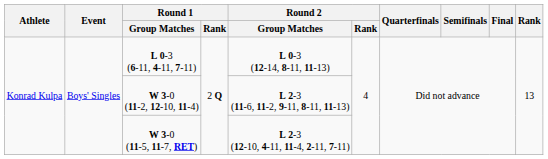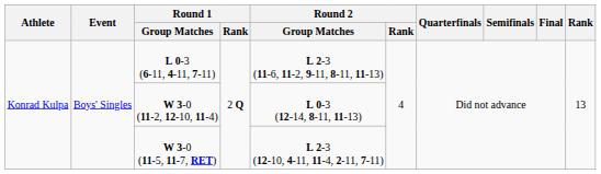 <table class="wikitable" border="1" style="font-size:90%">
 <tr>
 <th rowspan=2>Athlete</th>
 <th rowspan=2>Event</th>
 <th colspan=2>Round 1</th>
 <th colspan=2>Round 2</th>
 <th rowspan=2>Quarterfinals</th>
 <th rowspan=2>Semifinals</th>
 <th rowspan=2>Final</th>
 <th rowspan=2>Rank</th>
 </tr>
 <tr>
 <th>Group Matches</th>
 <th>Rank</th>
 <th>Group Matches</th>
 <th>Rank</th>
 </tr>
 <tr>
 <td rowspan=3><a href='#'>Konrad Kulpa</a></td>
 <td rowspan=3><a href='#'>Boys' Singles</a></td>
 <td align=center> <br> <strong>L</strong> <strong>0</strong>-3 <br> (<strong>6</strong>-11, <strong>4</strong>-11, <strong>7</strong>-11)</td>
 <td rowspan=3 align=center>2 <strong>Q</strong></td>
-<td align=center> <br> <strong>L</strong> <strong>0</strong>-3 <br> (<strong>12</strong>-14, <strong>8</strong>-11, <strong>11</strong>-13)</td>
+<td align=center> <br> <strong>L</strong> <strong>2</strong>-3 <br> (<strong>11</strong>-6, <strong>11</strong>-2, <strong>9</strong>-11, <strong>8</strong>-11, <strong>11</strong>-13)</td>
 <td rowspan=3 align=center>4</td>
 <td rowspan=3 colspan=3 align=center>Did not advance</td>
 <td rowspan=3 align=center>13</td>
 </tr>
 <tr>
 <td align=center> <br> <strong>W</strong> <strong>3</strong>-0 <br> (<strong>11</strong>-2, <strong>12</strong>-10, <strong>11</strong>-4)</td>
-<td align=center> <br> <strong>L</strong> <strong>2</strong>-3 <br> (<strong>11</strong>-6, <strong>11</strong>-2, <strong>9</strong>-11, <strong>8</strong>-11, <strong>11</strong>-13)</td>
+<td align=center> <br> <strong>L</strong> <strong>0</strong>-3 <br> (<strong>12</strong>-14, <strong>8</strong>-11, <strong>11</strong>-13)</td>
 </tr>
 <tr>
 <td align=center> <br> <strong>W</strong> <strong>3</strong>-0 <br> (<strong>11</strong>-5, <strong>11</strong>-7, <strong><a href='#'>RET</a></strong>)</td>
 <td align=center> <br> <strong>L</strong> <strong>2</strong>-3 <br> (<strong>12</strong>-10, <strong>4</strong>-11, <strong>11</strong>-4, <strong>2</strong>-11, <strong>7</strong>-11)</td>
 </tr>
 </table>
